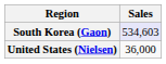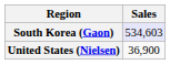 <table class="wikitable plainrowheaders" style="text-align:center">
 <tr>
 <th scope="col">Region</th>
 <th scope="col">Sales</th>
 </tr>
 <tr>
 <th scope="row">South Korea (<a href='#'>Gaon</a>)</th>
 <td style="background: lavender;">534,603</td>
 </tr>
 <tr>
 <th scope=row>United States (<a href='#'>Nielsen</a>)</th>
-<td>36,000</td>
+<td>36,900</td>
 </tr>
 </table>
